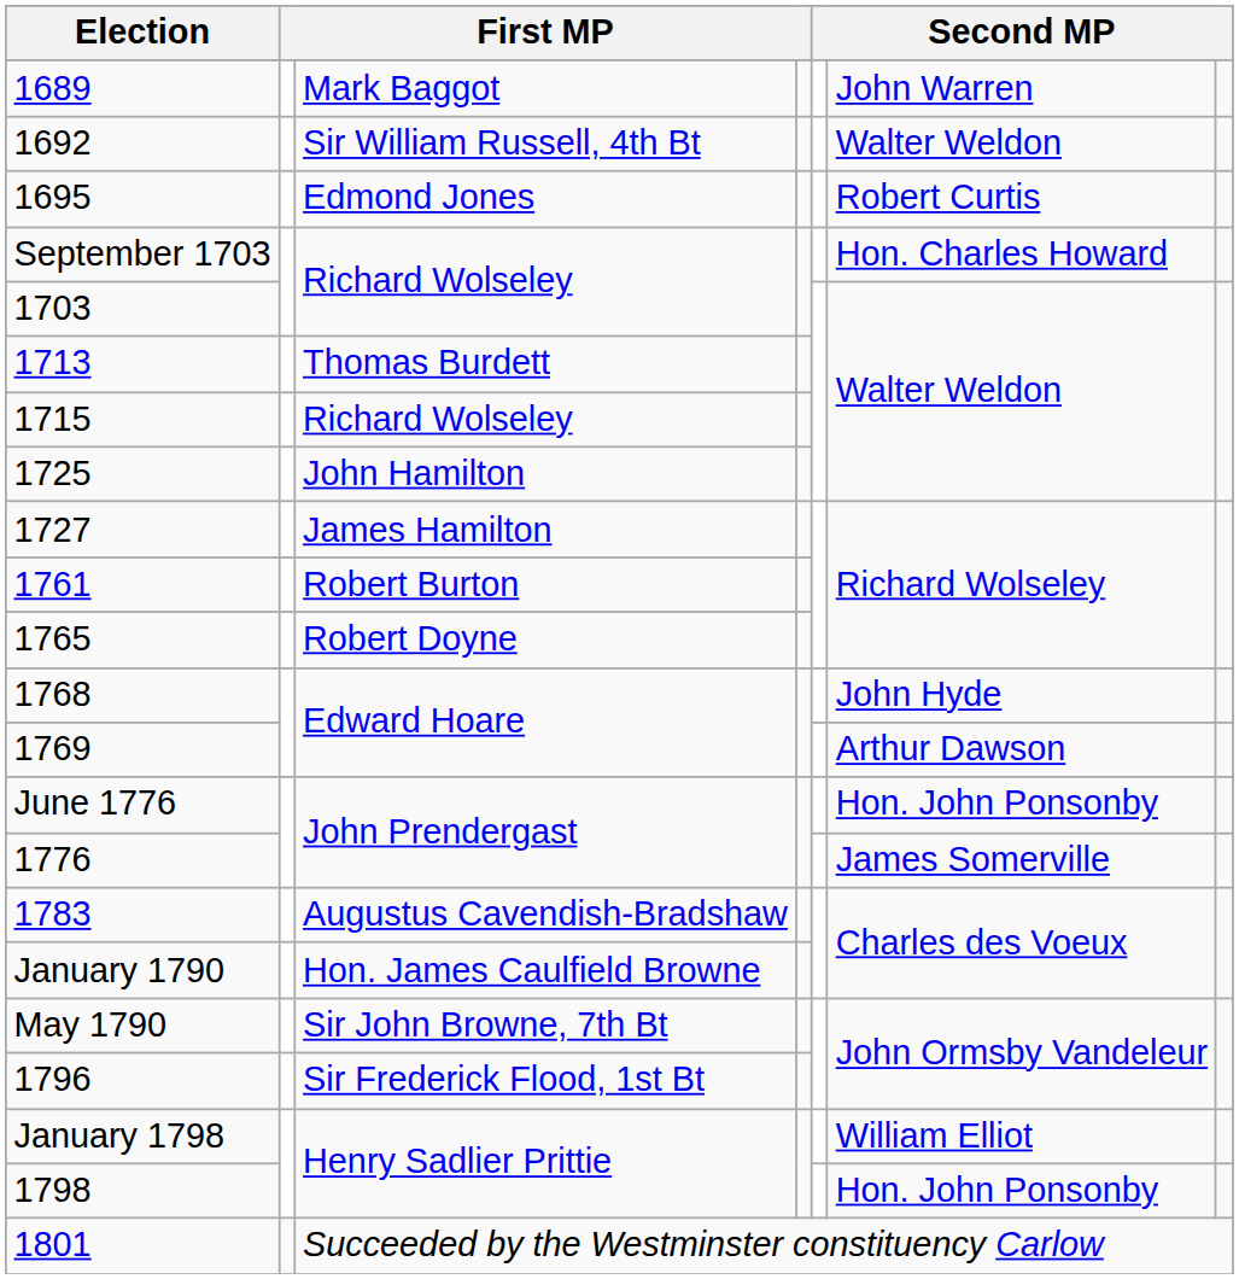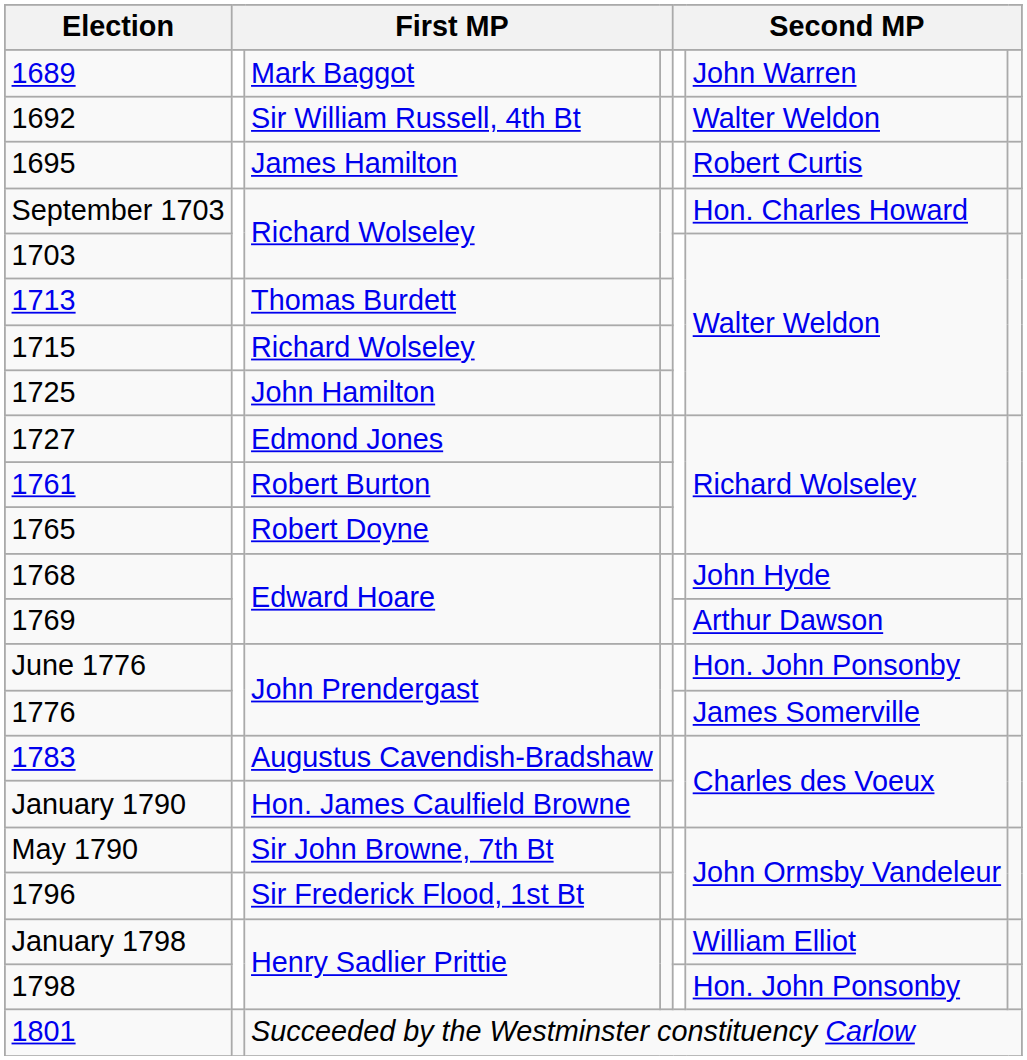 <table class="wikitable">
 <tr>
 <th>Election</th>
 <th colspan=3>First MP</th>
 <th colspan=3>Second MP</th>
 </tr>
 <tr>
 <td><a href='#'>1689</a></td>
 <td style="background-color: white"></td>
 <td><a href='#'>Mark Baggot</a></td>
 <td></td>
 <td style="background-color: white"></td>
 <td><a href='#'>John Warren</a></td>
 <td></td>
 </tr>
 <tr>
 <td>1692</td>
 <td style="background-color: white"></td>
 <td><a href='#'>Sir William Russell, 4th Bt</a></td>
 <td></td>
 <td style="background-color: white"></td>
 <td><a href='#'>Walter Weldon</a></td>
 <td></td>
 </tr>
 <tr>
 <td>1695</td>
 <td style="background-color: white"></td>
-<td><a href='#'>Edmond Jones</a></td>
+<td><a href='#'>James Hamilton</a></td>
 <td></td>
 <td style="background-color: white"></td>
 <td><a href='#'>Robert Curtis</a></td>
 <td></td>
 </tr>
 <tr>
 <td>September 1703</td>
 <td rowspan="2" style="background-color: white"></td>
 <td rowspan="2"><a href='#'>Richard Wolseley</a></td>
 <td rowspan="2"></td>
 <td style="background-color: white"></td>
 <td><a href='#'>Hon. Charles Howard</a></td>
 <td></td>
 </tr>
 <tr>
 <td>1703</td>
 <td rowspan="4" style="background-color: white"></td>
 <td rowspan="4"><a href='#'>Walter Weldon</a></td>
 <td rowspan="4"></td>
 </tr>
 <tr>
 <td><a href='#'>1713</a></td>
 <td style="background-color: white"></td>
 <td><a href='#'>Thomas Burdett</a></td>
 <td></td>
 </tr>
 <tr>
 <td>1715</td>
 <td style="background-color: white"></td>
 <td><a href='#'>Richard Wolseley</a></td>
 <td></td>
 </tr>
 <tr>
 <td>1725</td>
 <td style="background-color: white"></td>
 <td><a href='#'>John Hamilton</a></td>
 <td></td>
 </tr>
 <tr>
 <td>1727</td>
 <td style="background-color: white"></td>
-<td><a href='#'>James Hamilton</a></td>
+<td><a href='#'>Edmond Jones</a></td>
 <td></td>
 <td rowspan="3" style="background-color: white"></td>
 <td rowspan="3"><a href='#'>Richard Wolseley</a></td>
 <td rowspan="3"></td>
 </tr>
 <tr>
 <td><a href='#'>1761</a></td>
 <td style="background-color: white"></td>
 <td><a href='#'>Robert Burton</a></td>
 <td></td>
 </tr>
 <tr>
 <td>1765</td>
 <td style="background-color: white"></td>
 <td><a href='#'>Robert Doyne</a></td>
 <td></td>
 </tr>
 <tr>
 <td>1768</td>
 <td rowspan="2" style="background-color: white"></td>
 <td rowspan="2"><a href='#'>Edward Hoare</a></td>
 <td rowspan="2"></td>
 <td style="background-color: white"></td>
 <td><a href='#'>John Hyde</a></td>
 <td></td>
 </tr>
 <tr>
 <td>1769</td>
 <td style="background-color: white"></td>
 <td><a href='#'>Arthur Dawson</a></td>
 <td></td>
 </tr>
 <tr>
 <td>June 1776</td>
 <td rowspan="2" style="background-color: white"></td>
 <td rowspan="2"><a href='#'>John Prendergast</a></td>
 <td rowspan="2"></td>
 <td style="background-color: white"></td>
 <td><a href='#'>Hon. John Ponsonby</a></td>
 <td></td>
 </tr>
 <tr>
 <td>1776</td>
 <td style="background-color: white"></td>
 <td><a href='#'>James Somerville</a></td>
 <td></td>
 </tr>
 <tr>
 <td><a href='#'>1783</a></td>
 <td style="background-color: white"></td>
 <td><a href='#'>Augustus Cavendish-Bradshaw</a></td>
 <td></td>
 <td rowspan="2" style="background-color: white"></td>
 <td rowspan="2"><a href='#'>Charles des Voeux</a></td>
 <td rowspan="2"></td>
 </tr>
 <tr>
 <td>January 1790</td>
 <td style="background-color: white"></td>
 <td><a href='#'>Hon. James Caulfield Browne</a></td>
 <td></td>
 </tr>
 <tr>
 <td>May 1790</td>
 <td style="background-color: white"></td>
 <td><a href='#'>Sir John Browne, 7th Bt</a></td>
 <td></td>
 <td rowspan="2" style="background-color: white"></td>
 <td rowspan="2"><a href='#'>John Ormsby Vandeleur</a></td>
 <td rowspan="2"></td>
 </tr>
 <tr>
 <td>1796</td>
 <td style="background-color: white"></td>
 <td><a href='#'>Sir Frederick Flood, 1st Bt</a></td>
 <td></td>
 </tr>
 <tr>
 <td>January 1798</td>
 <td rowspan="2" style="background-color: white"></td>
 <td rowspan="2"><a href='#'>Henry Sadlier Prittie</a></td>
 <td rowspan="2"></td>
 <td style="background-color: white"></td>
 <td><a href='#'>William Elliot</a></td>
 <td></td>
 </tr>
 <tr>
 <td>1798</td>
 <td style="background-color: white"></td>
 <td><a href='#'>Hon. John Ponsonby</a></td>
 <td></td>
 </tr>
 <tr>
 <td><a href='#'>1801</a></td>
 <td></td>
 <td colspan="5"><em>Succeeded by the Westminster constituency <a href='#'>Carlow</a></em></td>
 </tr>
 </table>
